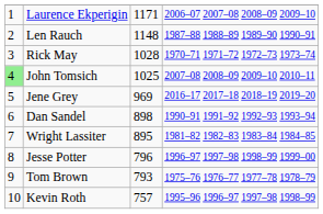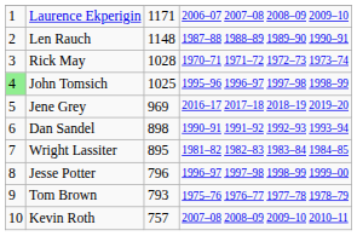 <table class="wikitable">
 <tr>
 </tr>
 <tr>
 <td>1</td>
 <td><a href='#'>Laurence Ekperigin</a></td>
 <td>1171</td>
 <td style="font-size:80%;"><a href='#'>2006–07</a> <a href='#'>2007–08</a> <a href='#'>2008–09</a> <a href='#'>2009–10</a></td>
 </tr>
 <tr>
 <td>2</td>
 <td>Len Rauch</td>
 <td>1148</td>
 <td style="font-size:80%;"><a href='#'>1987–88</a> <a href='#'>1988–89</a> <a href='#'>1989–90</a> <a href='#'>1990–91</a></td>
 </tr>
 <tr>
 <td>3</td>
 <td>Rick May</td>
 <td>1028</td>
 <td style="font-size:80%;"><a href='#'>1970–71</a> <a href='#'>1971–72</a> <a href='#'>1972–73</a> <a href='#'>1973–74</a></td>
 </tr>
 <tr>
 <td style="background: lightgreen;">4</td>
 <td>John Tomsich</td>
 <td>1025</td>
-<td style="font-size:80%;"><a href='#'>2007–08</a> <a href='#'>2008–09</a> <a href='#'>2009–10</a> <a href='#'>2010–11</a></td>
+<td style="font-size:80%;"><a href='#'>1995–96</a> <a href='#'>1996–97</a> <a href='#'>1997–98</a> <a href='#'>1998–99</a></td>
 </tr>
 <tr>
 <td>5</td>
 <td>Jene Grey</td>
 <td>969</td>
 <td style="font-size:80%;"><a href='#'>2016–17</a> <a href='#'>2017–18</a> <a href='#'>2018–19</a> <a href='#'>2019–20</a></td>
 </tr>
 <tr>
 <td>6</td>
 <td>Dan Sandel</td>
 <td>898</td>
 <td style="font-size:80%;"><a href='#'>1990–91</a> <a href='#'>1991–92</a> <a href='#'>1992–93</a> <a href='#'>1993–94</a></td>
 </tr>
 <tr>
 <td>7</td>
 <td>Wright Lassiter</td>
 <td>895</td>
 <td style="font-size:80%;"><a href='#'>1981–82</a> <a href='#'>1982–83</a> <a href='#'>1983–84</a> <a href='#'>1984–85</a></td>
 </tr>
 <tr>
 <td>8</td>
 <td>Jesse Potter</td>
 <td>796</td>
 <td style="font-size:80%;"><a href='#'>1996–97</a> <a href='#'>1997–98</a> <a href='#'>1998–99</a> <a href='#'>1999–00</a></td>
 </tr>
 <tr>
 <td>9</td>
 <td>Tom Brown</td>
 <td>793</td>
 <td style="font-size:80%;"><a href='#'>1975–76</a> <a href='#'>1976–77</a> <a href='#'>1977–78</a> <a href='#'>1978–79</a></td>
 </tr>
 <tr>
 <td>10</td>
 <td>Kevin Roth</td>
 <td>757</td>
-<td style="font-size:80%;"><a href='#'>1995–96</a> <a href='#'>1996–97</a> <a href='#'>1997–98</a> <a href='#'>1998–99</a></td>
+<td style="font-size:80%;"><a href='#'>2007–08</a> <a href='#'>2008–09</a> <a href='#'>2009–10</a> <a href='#'>2010–11</a></td>
 </tr>
 </table>
